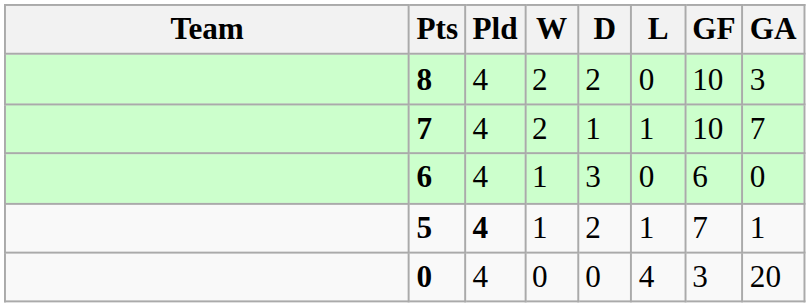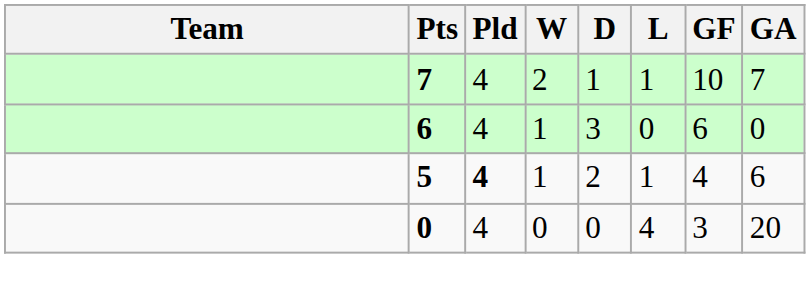 <table class="wikitable">
 <tr>
 <th width=200>Team</th>
 <th width=20>Pts</th>
 <th width=20>Pld</th>
 <th width=20>W</th>
 <th width=20>D</th>
 <th width=20>L</th>
 <th width=20>GF</th>
 <th width=20>GA</th>
-</tr>
-<tr style="background:#ccffcc">
-<td style="text-align:left"></td>
-<td><strong>8</strong></td>
-<td>4</td>
-<td>2</td>
-<td>2</td>
-<td>0</td>
-<td>10</td>
-<td>3</td>
 </tr>
 <tr style="background:#ccffcc">
 <td style="text-align:left"></td>
 <td><strong>7</strong></td>
 <td>4</td>
 <td>2</td>
 <td>1</td>
 <td>1</td>
 <td>10</td>
 <td>7</td>
 </tr>
 <tr style="background:#ccffcc">
 <td style="text-align:left"></td>
 <td><strong>6</strong></td>
 <td>4</td>
 <td>1</td>
 <td>3</td>
 <td>0</td>
 <td>6</td>
 <td>0</td>
 </tr>
 <tr>
 <td style="text-align:left"></td>
 <td><strong>5</strong></td>
 <td><strong>4</strong></td>
 <td>1</td>
 <td>2</td>
 <td>1</td>
-<td>7</td>
-<td>1</td>
+<td>4</td>
+<td>6</td>
 </tr>
 <tr>
 <td style="text-align:left"></td>
 <td><strong>0</strong></td>
 <td>4</td>
 <td>0</td>
 <td>0</td>
 <td>4</td>
 <td>3</td>
 <td>20</td>
 </tr>
 </table>
